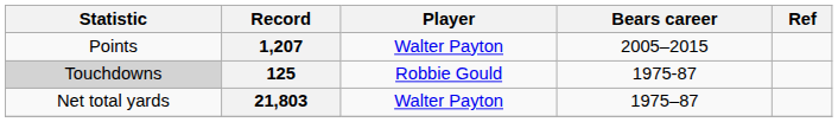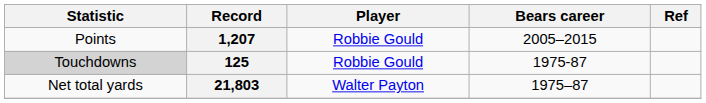 <table class="sortable wikitable" style="text-align:center" width="60%">
 <tr>
 <th scope="col" width=18%>Statistic</th>
 <th scope="col" width=10% class="unsortable">Record</th>
 <th scope="col" width=18%>Player</th>
 <th scope="col" width=18%>Bears career</th>
 <th scope="col" width=5% class="unsortable">Ref</th>
 </tr>
 <tr>
 <td>Points</td>
 <th>1,207</th>
-<td><a href='#'>Walter Payton</a></td>
+<td><a href='#'>Robbie Gould</a></td>
 <td>2005–2015</td>
 <td></td>
 </tr>
 <tr>
 <td style="background: lightgrey;">Touchdowns</td>
 <th>125</th>
 <td><a href='#'>Robbie Gould</a></td>
 <td>1975-87</td>
 <td></td>
 </tr>
 <tr>
 <td>Net total yards</td>
 <th>21,803</th>
 <td><a href='#'>Walter Payton</a></td>
 <td>1975–87</td>
 <td></td>
 </tr>
 <tr>
 </tr>
 </table>
